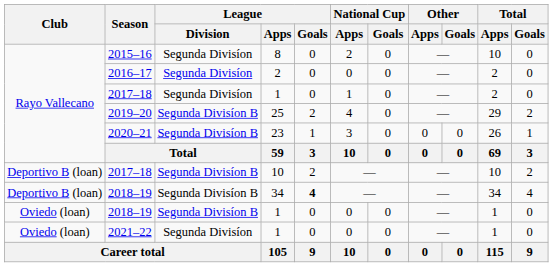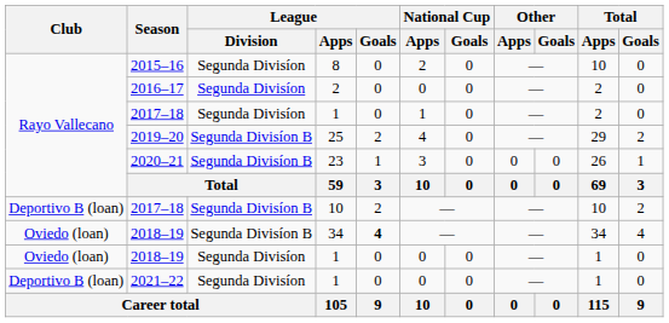 <table class="wikitable" style="text-align:center">
 <tr>
 <th rowspan="2">Club</th>
 <th rowspan="2">Season</th>
 <th colspan="3">League</th>
 <th colspan="2">National Cup</th>
 <th colspan="2">Other</th>
 <th colspan="2">Total</th>
 </tr>
 <tr>
 <th>Division</th>
 <th>Apps</th>
 <th>Goals</th>
 <th>Apps</th>
 <th>Goals</th>
 <th>Apps</th>
 <th>Goals</th>
 <th>Apps</th>
 <th>Goals</th>
 </tr>
 <tr>
 <td rowspan="6"><a href='#'>Rayo Vallecano</a></td>
 <td><a href='#'>2015–16</a></td>
 <td>Segunda Divisíon</td>
 <td>8</td>
 <td>0</td>
 <td>2</td>
 <td>0</td>
 <td colspan="2">—</td>
 <td>10</td>
 <td>0</td>
 </tr>
 <tr>
 <td><a href='#'>2016–17</a></td>
 <td><a href='#'>Segunda Divisíon</a></td>
 <td>2</td>
 <td>0</td>
 <td>0</td>
 <td>0</td>
 <td colspan="2">—</td>
 <td>2</td>
 <td>0</td>
 </tr>
 <tr>
 <td><a href='#'>2017–18</a></td>
 <td>Segunda Divisíon</td>
 <td>1</td>
 <td>0</td>
 <td>1</td>
 <td>0</td>
 <td colspan="2">—</td>
 <td>2</td>
 <td>0</td>
 </tr>
 <tr>
 <td><a href='#'>2019–20</a></td>
 <td><a href='#'>Segunda Divisíon B</a></td>
 <td>25</td>
 <td>2</td>
 <td>4</td>
 <td>0</td>
 <td colspan="2">—</td>
 <td>29</td>
 <td>2</td>
 </tr>
 <tr>
 <td><a href='#'>2020–21</a></td>
 <td><a href='#'>Segunda Divisíon B</a></td>
 <td>23</td>
 <td>1</td>
 <td>3</td>
 <td>0</td>
 <td>0</td>
 <td>0</td>
 <td>26</td>
 <td>1</td>
 </tr>
 <tr>
 <th colspan="2">Total</th>
 <th>59</th>
 <th>3</th>
 <th>10</th>
 <th>0</th>
 <th>0</th>
 <th>0</th>
 <th>69</th>
 <th>3</th>
 </tr>
 <tr>
 <td><a href='#'>Deportivo B</a> (loan)</td>
 <td><a href='#'>2017–18</a></td>
 <td><a href='#'>Segunda Divisíon B</a></td>
 <td>10</td>
 <td>2</td>
 <td colspan="2">—</td>
 <td colspan="2">—</td>
 <td>10</td>
 <td>2</td>
 </tr>
 <tr>
-<td><a href='#'>Deportivo B</a> (loan)</td>
+<td><a href='#'>Oviedo</a> (loan)</td>
 <td><a href='#'>2018–19</a></td>
 <td>Segunda Divisíon B</td>
 <td>34</td>
 <td><strong>4</strong></td>
 <td colspan="2">—</td>
 <td colspan="2">—</td>
 <td>34</td>
 <td>4</td>
 </tr>
 <tr>
 <td><a href='#'>Oviedo</a> (loan)</td>
 <td><a href='#'>2018–19</a></td>
-<td><a href='#'>Segunda Divisíon B</a></td>
+<td>Segunda Divisíon</td>
 <td>1</td>
 <td>0</td>
 <td>0</td>
 <td>0</td>
 <td colspan="2">—</td>
 <td>1</td>
 <td>0</td>
 </tr>
 <tr>
-<td><a href='#'>Oviedo</a> (loan)</td>
+<td><a href='#'>Deportivo B</a> (loan)</td>
 <td><a href='#'>2021–22</a></td>
 <td>Segunda Divisíon</td>
 <td>1</td>
 <td>0</td>
 <td>0</td>
 <td>0</td>
 <td colspan="2">—</td>
 <td>1</td>
 <td>0</td>
 </tr>
 <tr>
 <th colspan="3">Career total</th>
 <th>105</th>
 <th>9</th>
 <th>10</th>
 <th>0</th>
 <th>0</th>
 <th>0</th>
 <th>115</th>
 <th>9</th>
 </tr>
 </table>
